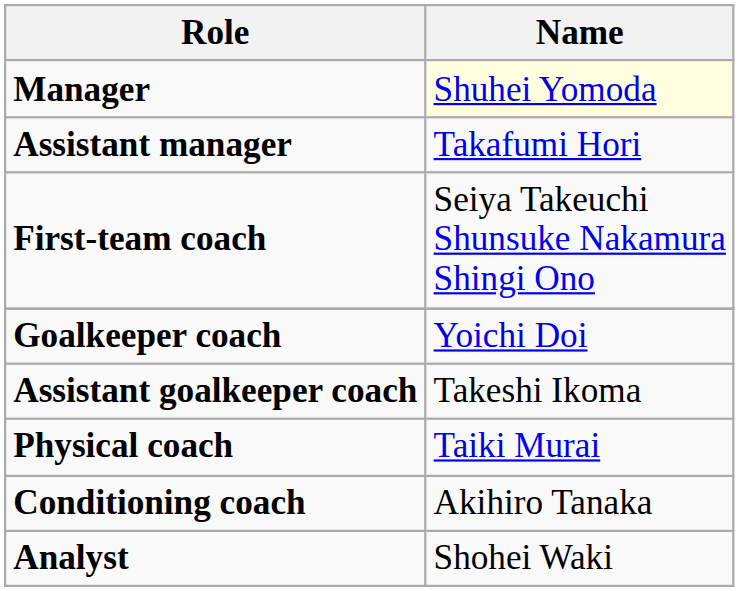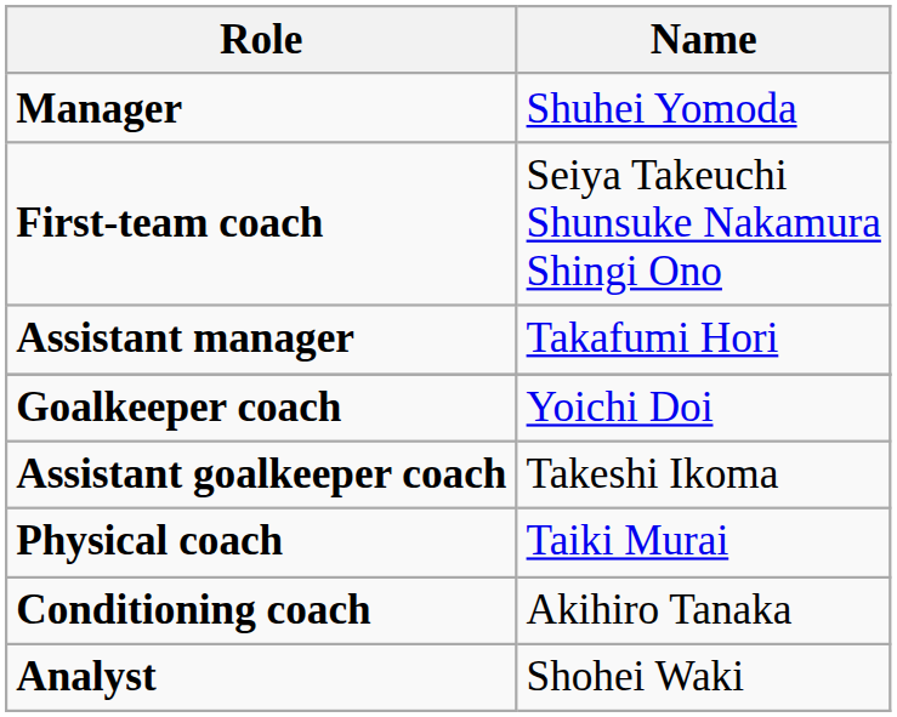 <table class="wikitable" style="text-align: left">
 <tr>
 <th>Role</th>
 <th>Name</th>
 </tr>
 <tr>
 <td><strong>Manager</strong></td>
-<td style="background: lightyellow;"> <a href='#'>Shuhei Yomoda</a></td>
+<td> <a href='#'>Shuhei Yomoda</a></td>
+</tr>
+<tr>
+<td><strong>First-team coach</strong></td>
+<td> Seiya Takeuchi <br>  <a href='#'>Shunsuke Nakamura</a> <br>  <a href='#'>Shingi Ono</a></td>
 </tr>
 <tr>
 <td><strong>Assistant manager</strong></td>
 <td> <a href='#'>Takafumi Hori</a></td>
-</tr>
-<tr>
-<td><strong>First-team coach</strong></td>
-<td> Seiya Takeuchi <br>  <a href='#'>Shunsuke Nakamura</a> <br>  <a href='#'>Shingi Ono</a></td>
 </tr>
 <tr>
 </tr>
 <tr>
 <td><strong>Goalkeeper coach</strong></td>
 <td> <a href='#'>Yoichi Doi</a></td>
 </tr>
 <tr>
 <td><strong>Assistant goalkeeper coach</strong></td>
 <td> Takeshi Ikoma</td>
 </tr>
 <tr>
 <td><strong>Physical coach</strong></td>
 <td> <a href='#'>Taiki Murai</a></td>
 </tr>
 <tr>
 <td><strong>Conditioning coach</strong></td>
 <td> Akihiro Tanaka</td>
 </tr>
 <tr>
 <td><strong>Analyst</strong></td>
 <td> Shohei Waki</td>
 </tr>
 </table>
